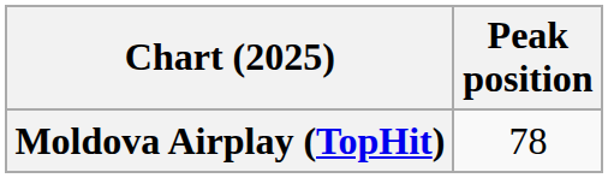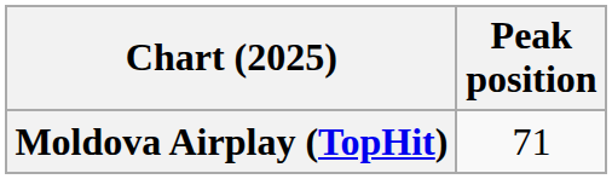 <table class="wikitable plainrowheaders" style="text-align:center">
 <tr>
 <th scope="col">Chart (2025)</th>
 <th scope="col">Peak<br>position</th>
 </tr>
 <tr>
 <th scope="row">Moldova Airplay (<a href='#'>TopHit</a>)</th>
-<td>78</td>
+<td>71</td>
 </tr>
 <tr>
 </tr>
 </table>
